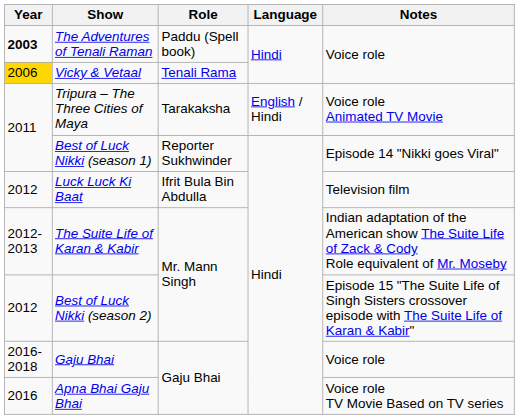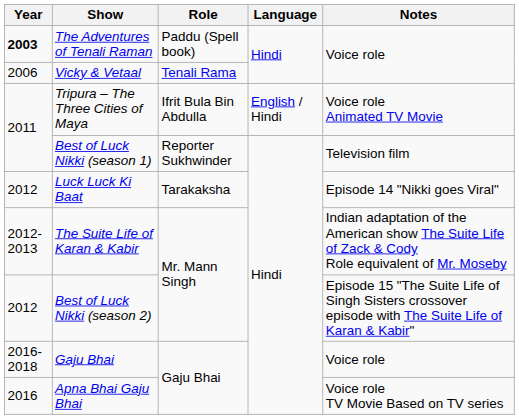 <table class="wikitable">
 <tr>
 <th>Year</th>
 <th>Show</th>
 <th>Role</th>
 <th>Language</th>
 <th>Notes</th>
 </tr>
 <tr>
 <td><strong>2003</strong></td>
 <td><em><a href='#'>The Adventures of Tenali Raman</a></em></td>
 <td>Paddu (Spell book)</td>
 <td rowspan="2"><a href='#'>Hindi</a></td>
 <td rowspan="2">Voice role</td>
 </tr>
 <tr>
-<td style="background: gold;">2006</td>
+<td>2006</td>
 <td><em><a href='#'>Vicky & Vetaal</a></em></td>
 <td><a href='#'>Tenali Rama</a></td>
 </tr>
 <tr>
 <td rowspan="2">2011</td>
 <td><em>Tripura – The Three Cities of Maya</em></td>
-<td>Tarakaksha</td>
+<td>Ifrit Bula Bin Abdulla</td>
 <td><a href='#'>English</a> / Hindi</td>
 <td>Voice role <br> <a href='#'>Animated TV Movie</a></td>
 </tr>
 <tr>
 <td><em><a href='#'>Best of Luck Nikki</a> (season 1)</em></td>
 <td>Reporter Sukhwinder</td>
 <td rowspan="6">Hindi</td>
-<td>Episode 14 "Nikki goes Viral"</td>
+<td>Television film</td>
 </tr>
 <tr>
 <td>2012</td>
 <td><em><a href='#'>Luck Luck Ki Baat</a></em></td>
-<td>Ifrit Bula Bin Abdulla</td>
-<td>Television film</td>
+<td>Tarakaksha</td>
+<td>Episode 14 "Nikki goes Viral"</td>
 </tr>
 <tr>
 <td>2012-2013</td>
 <td><em><a href='#'>The Suite Life of Karan & Kabir</a></em></td>
 <td rowspan="2">Mr. Mann Singh</td>
 <td>Indian adaptation of the American show <a href='#'>The Suite Life of Zack & Cody</a> <br> Role equivalent of <a href='#'>Mr. Moseby</a></td>
 </tr>
 <tr>
 <td>2012</td>
 <td><em><a href='#'>Best of Luck Nikki</a> (season 2)</em></td>
 <td>Episode 15 "The Suite Life of Singh Sisters crossover episode with <a href='#'>The Suite Life of Karan & Kabir</a>"</td>
 </tr>
 <tr>
 <td>2016-2018</td>
 <td><em><a href='#'>Gaju Bhai</a></em></td>
 <td rowspan="2">Gaju Bhai</td>
 <td>Voice role</td>
 </tr>
 <tr>
 <td>2016</td>
 <td><em><a href='#'>Apna Bhai Gaju Bhai</a></em></td>
 <td>Voice role <br> TV Movie Based on TV series</td>
 </tr>
 </table>
